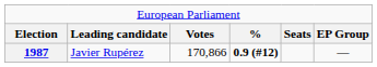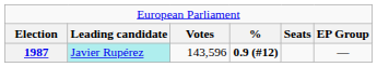 <table class="wikitable" style="text-align:right;">
 <tr>
 <td colspan="6" align="center"><a href='#'>European Parliament</a></td>
 </tr>
 <tr>
 <th style="width:75px;">Election</th>
 <th>Leading candidate</th>
 <th style="width:70px;">Votes</th>
 <th style="width:60px;">%</th>
 <th>Seats</th>
 <th>EP Group</th>
 </tr>
 <tr>
 <th><a href='#'>1987</a></th>
-<td style="text-align:left;"><a href='#'>Javier Rupérez</a></td>
-<td>170,866</td>
+<td style="background: paleturquoise; text-align:left;"><a href='#'>Javier Rupérez</a></td>
+<td>143,596</td>
 <td><strong>0.9 (#12)</strong></td>
 <td></td>
 <td style="text-align:center;">—</td>
 </tr>
 </table>
